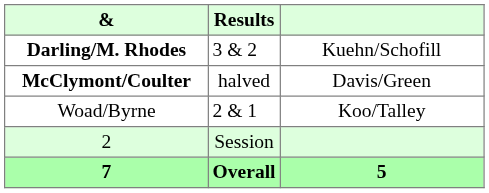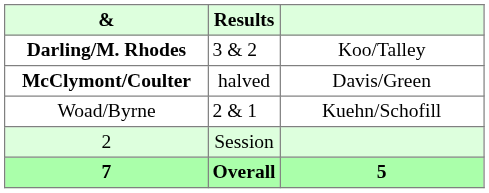 <table border="1" cellpadding="3" style="border-collapse:collapse; text-align:center;">
 <tr style="background:#ddffdd;">
 <th width=160> & </th>
 <th>Results</th>
 <th width=160></th>
 </tr>
 <tr>
 <td><strong>Darling/M. Rhodes</strong></td>
 <td align=left> 3 & 2</td>
-<td>Kuehn/Schofill</td>
+<td>Koo/Talley</td>
 </tr>
 <tr>
 <td><strong>McClymont/Coulter</strong></td>
 <td>halved</td>
 <td>Davis/Green</td>
 </tr>
 <tr>
 <td>Woad/Byrne</td>
 <td align=left> 2 & 1</td>
-<td>Koo/Talley</td>
+<td>Kuehn/Schofill</td>
 </tr>
 <tr style="background:#ddffdd;">
 <td>2</td>
 <td>Session</td>
 <td></td>
 </tr>
 <tr style="background:#aaffaa;">
 <th>7</th>
 <th>Overall</th>
 <th>5</th>
 </tr>
 </table>
